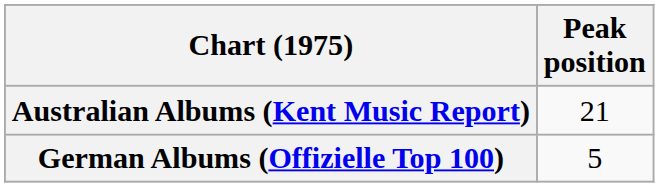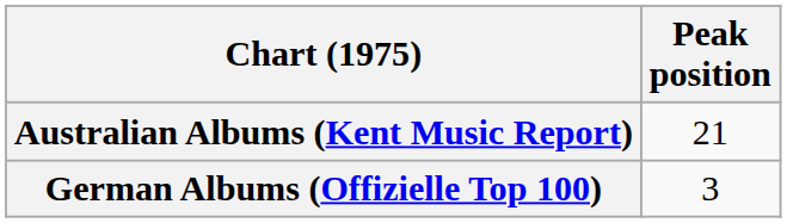 <table class="wikitable plainrowheaders sortable">
 <tr>
 <th>Chart (1975)</th>
 <th>Peak<br>position</th>
 </tr>
 <tr>
 <th scope="row">Australian Albums (<a href='#'>Kent Music Report</a>)</th>
 <td align="center">21</td>
 </tr>
 <tr>
 <th scope="row">German Albums (<a href='#'>Offizielle Top 100</a>)</th>
-<td align="center">5</td>
+<td align="center">3</td>
 </tr>
 </table>
